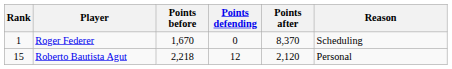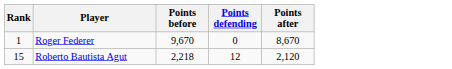 <table class="wikitable sortable">
 <tr>
 <th style="width:30px;">Rank</th>
 <th style="width:185px;">Player</th>
 <th style="width:75px;">Points before</th>
 <th style="width:75px;"><a href='#'>Points defending</a></th>
 <th style="width:75px;">Points after</th>
-<th style="width:200px;">Reason</th>
 </tr>
 <tr>
 <td style="text-align:center;">1</td>
 <td> <a href='#'>Roger Federer</a></td>
-<td style="text-align:center;">1,670</td>
+<td style="text-align:center;">9,670</td>
 <td style="text-align:center;">0</td>
-<td style="text-align:center;">8,370</td>
-<td align="left">Scheduling</td>
+<td style="text-align:center;">8,670</td>
 </tr>
 <tr>
 <td style="text-align:center;">15</td>
 <td> <a href='#'>Roberto Bautista Agut</a></td>
 <td style="text-align:center;">2,218</td>
 <td style="text-align:center;">12</td>
 <td style="text-align:center;">2,120</td>
-<td align="left">Personal</td>
 </tr>
 </table>
